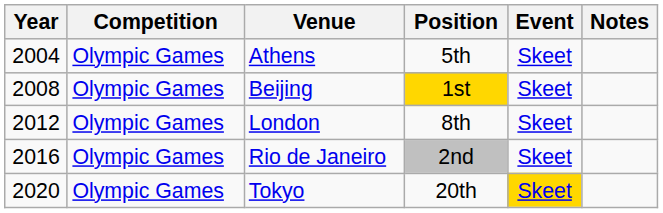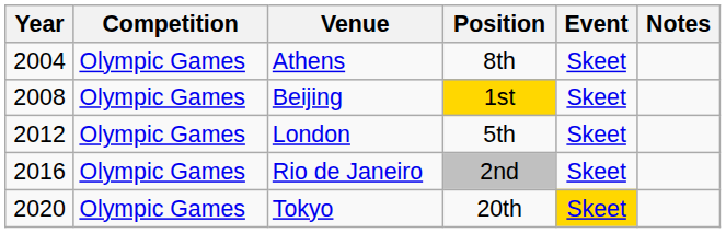 <table class="wikitable" width=50% style="font-size:90%; text-align:center;">
 <tr>
 <th>Year</th>
 <th>Competition</th>
 <th>Venue</th>
 <th>Position</th>
 <th>Event</th>
 <th>Notes</th>
 </tr>
 <tr>
 <td>2004</td>
 <td align=left><a href='#'>Olympic Games</a></td>
 <td align=left> <a href='#'>Athens</a></td>
-<td>5th</td>
+<td>8th</td>
 <td><a href='#'>Skeet</a></td>
 <td></td>
 </tr>
 <tr>
 <td>2008</td>
 <td align=left><a href='#'>Olympic Games</a></td>
 <td align=left> <a href='#'>Beijing</a></td>
 <td bgcolor=gold>1st</td>
 <td><a href='#'>Skeet</a></td>
 <td></td>
 </tr>
 <tr>
 <td>2012</td>
 <td align=left><a href='#'>Olympic Games</a></td>
 <td align=left> <a href='#'>London</a></td>
-<td>8th</td>
+<td>5th</td>
 <td><a href='#'>Skeet</a></td>
 <td></td>
 </tr>
 <tr>
 <td>2016</td>
 <td align=left><a href='#'>Olympic Games</a></td>
 <td align=left> <a href='#'>Rio de Janeiro</a></td>
 <td bgcolor=silver>2nd</td>
 <td><a href='#'>Skeet</a></td>
 </tr>
 <tr>
 <td>2020</td>
 <td align=left><a href='#'>Olympic Games</a></td>
 <td align=left> <a href='#'>Tokyo</a></td>
 <td>20th</td>
 <td style="background: gold;"><a href='#'>Skeet</a></td>
 <td></td>
 </tr>
 </table>
